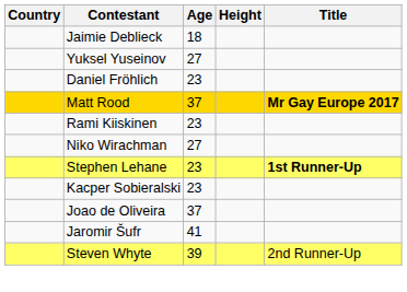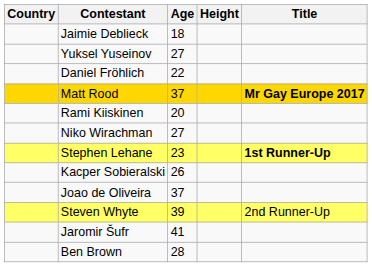 <table class="sortable wikitable">
 <tr>
 <th>Country</th>
 <th>Contestant</th>
 <th>Age</th>
 <th>Height</th>
 <th>Title</th>
 </tr>
 <tr>
 <td><strong></strong></td>
 <td>Jaimie Deblieck</td>
 <td>18</td>
 <td></td>
 <td></td>
 </tr>
 <tr>
 <td><strong></strong></td>
 <td>Yuksel Yuseinov</td>
 <td>27</td>
 <td></td>
 <td></td>
 </tr>
 <tr>
 <td><strong></strong></td>
 <td>Daniel Fröhlich</td>
-<td>23</td>
+<td>22</td>
 <td></td>
 <td></td>
 </tr>
 <tr style="background:gold">
 <td><strong></strong></td>
 <td>Matt Rood</td>
 <td>37</td>
 <td></td>
 <td><strong>Mr Gay Europe 2017</strong></td>
 </tr>
 <tr>
 <td><strong></strong></td>
 <td>Rami Kiiskinen</td>
-<td>23</td>
+<td>20</td>
 <td></td>
 <td></td>
 </tr>
 <tr>
 <td><strong></strong></td>
 <td>Niko Wirachman</td>
 <td>27</td>
 <td></td>
 <td></td>
 </tr>
 <tr style="background:#FFFF66">
 <td><strong></strong></td>
 <td>Stephen Lehane</td>
 <td>23</td>
 <td></td>
 <td><strong>1st Runner-Up</strong></td>
 </tr>
 <tr>
 <td><strong></strong></td>
 <td>Kacper Sobieralski</td>
-<td>23</td>
+<td>26</td>
 <td></td>
 <td></td>
 </tr>
 <tr>
 <td><strong></strong></td>
 <td>Joao de Oliveira</td>
 <td>37</td>
 <td></td>
 <td></td>
 </tr>
+<tr style="background:#FFFF66">
+<td><strong></strong></td>
+<td>Steven Whyte</td>
+<td>39</td>
+<td></td>
+<td>2nd Runner-Up</td>
+</tr>
 <tr>
 <td><strong></strong></td>
 <td>Jaromir Šufr</td>
 <td>41</td>
 <td></td>
 <td></td>
 </tr>
-<tr style="background:#FFFF66">
+<tr>
 <td><strong></strong></td>
-<td>Steven Whyte</td>
-<td>39</td>
+<td>Ben Brown</td>
+<td>28</td>
 <td></td>
-<td>2nd Runner-Up</td>
+<td></td>
 </tr>
 </table>
